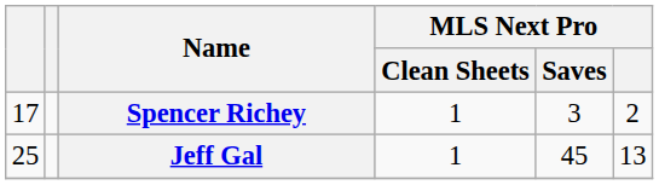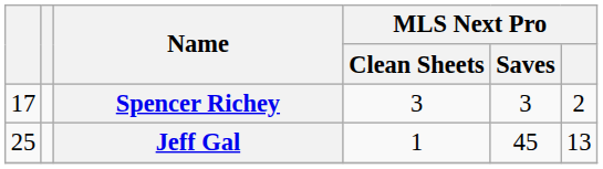 <table class="wikitable sortable" style="text-align:center">
 <tr>
 <th rowspan="2"></th>
 <th rowspan="2"></th>
 <th rowspan="2" style="width:180px;">Name</th>
 <th colspan="3" style="width:87px;">MLS Next Pro</th>
 </tr>
 <tr>
 <th>Clean Sheets</th>
 <th>Saves</th>
 <th></th>
 </tr>
 <tr>
 <td>17</td>
 <td></td>
 <th><a href='#'>Spencer Richey</a><br></th>
-<td>1</td>
+<td>3</td>
 <td>3</td>
 <td>2</td>
 </tr>
 <tr>
 <td>25</td>
 <td></td>
 <th><a href='#'>Jeff Gal</a><br></th>
 <td>1</td>
 <td>45</td>
 <td>13</td>
 </tr>
 <tr>
 </tr>
 </table>
